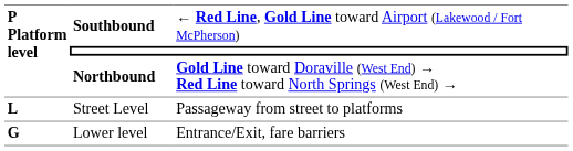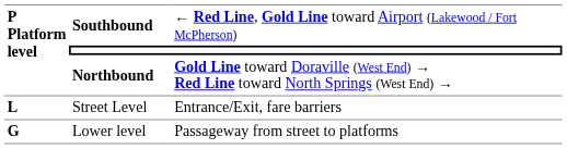 <table table border=0 cellspacing=0 cellpadding=3>
 <tr>
 <td style="border-top:solid 1px gray;border-bottom:solid 1px gray;" width=50 rowspan=3 valign=top><strong>P<br>Platform level</strong></td>
 <td style="border-top:solid 1px gray;" width=100><strong>Southbound</strong></td>
 <td style="border-top:solid 1px gray;" width=400>← <a href='#'><span><strong>Red Line</strong></span></a>, <a href='#'><span><strong>Gold Line</strong></span></a> toward <a href='#'>Airport</a> <small>(<a href='#'>Lakewood / Fort McPherson</a>)</small></td>
 </tr>
 <tr>
 <td style="border-top:solid 2px black;border-right:solid 2px black;border-left:solid 2px black;border-bottom:solid 2px black;text-align:center;" colspan=2></td>
 </tr>
 <tr>
 <td style="border-bottom:solid 1px gray;"><strong>Northbound</strong></td>
 <td style="border-bottom:solid 1px gray;"> <a href='#'><span><strong>Gold Line</strong></span></a> toward <a href='#'>Doraville</a> <small>(<a href='#'>West End</a>)</small> →<br> <a href='#'><span><strong>Red Line</strong></span></a> toward <a href='#'>North Springs</a> <small>(West End)</small> →</td>
 </tr>
 <tr>
 <td style="border-bottom:solid 1px gray;" width=50 valign=top><strong>L</strong></td>
 <td style="border-bottom:solid 1px gray;" width=100 valign=top>Street Level</td>
-<td style="border-bottom:solid 1px gray;" width=400 valign=top>Passageway from street to platforms</td>
+<td style="border-bottom:solid 1px gray;" width=400 valign=top>Entrance/Exit, fare barriers</td>
 </tr>
 <tr>
 <td style="border-bottom:solid 1px gray;" width=50 valign=top><strong>G</strong></td>
 <td style="border-bottom:solid 1px gray;" width=100 valign=top>Lower level</td>
-<td style="border-bottom:solid 1px gray;" width=400 valign=top>Entrance/Exit, fare barriers</td>
+<td style="border-bottom:solid 1px gray;" width=400 valign=top>Passageway from street to platforms</td>
 </tr>
 </table>
